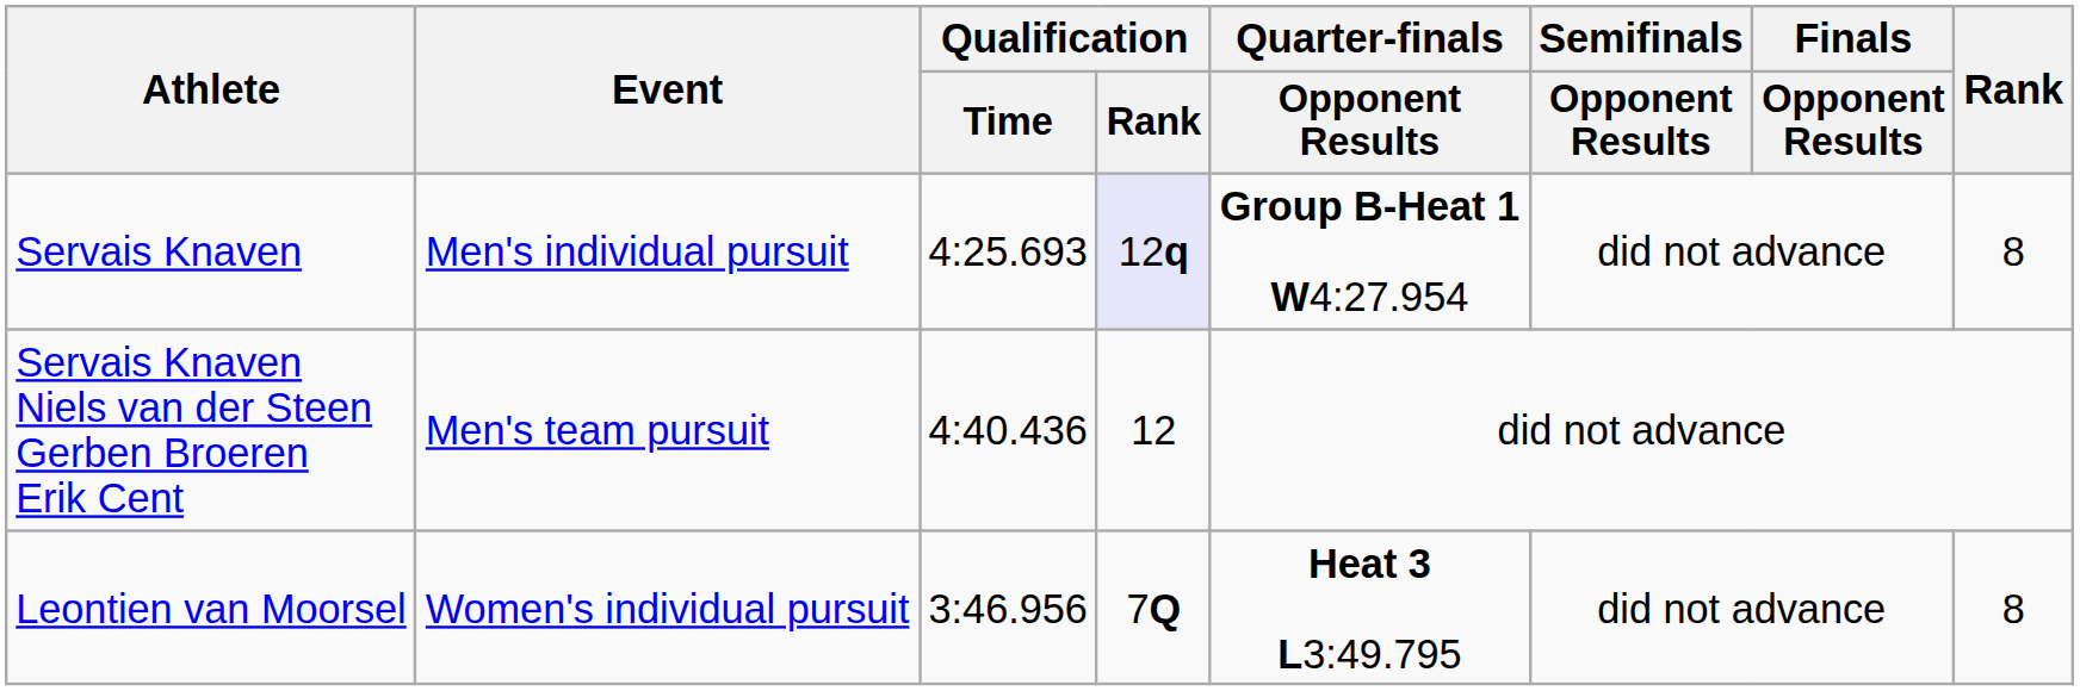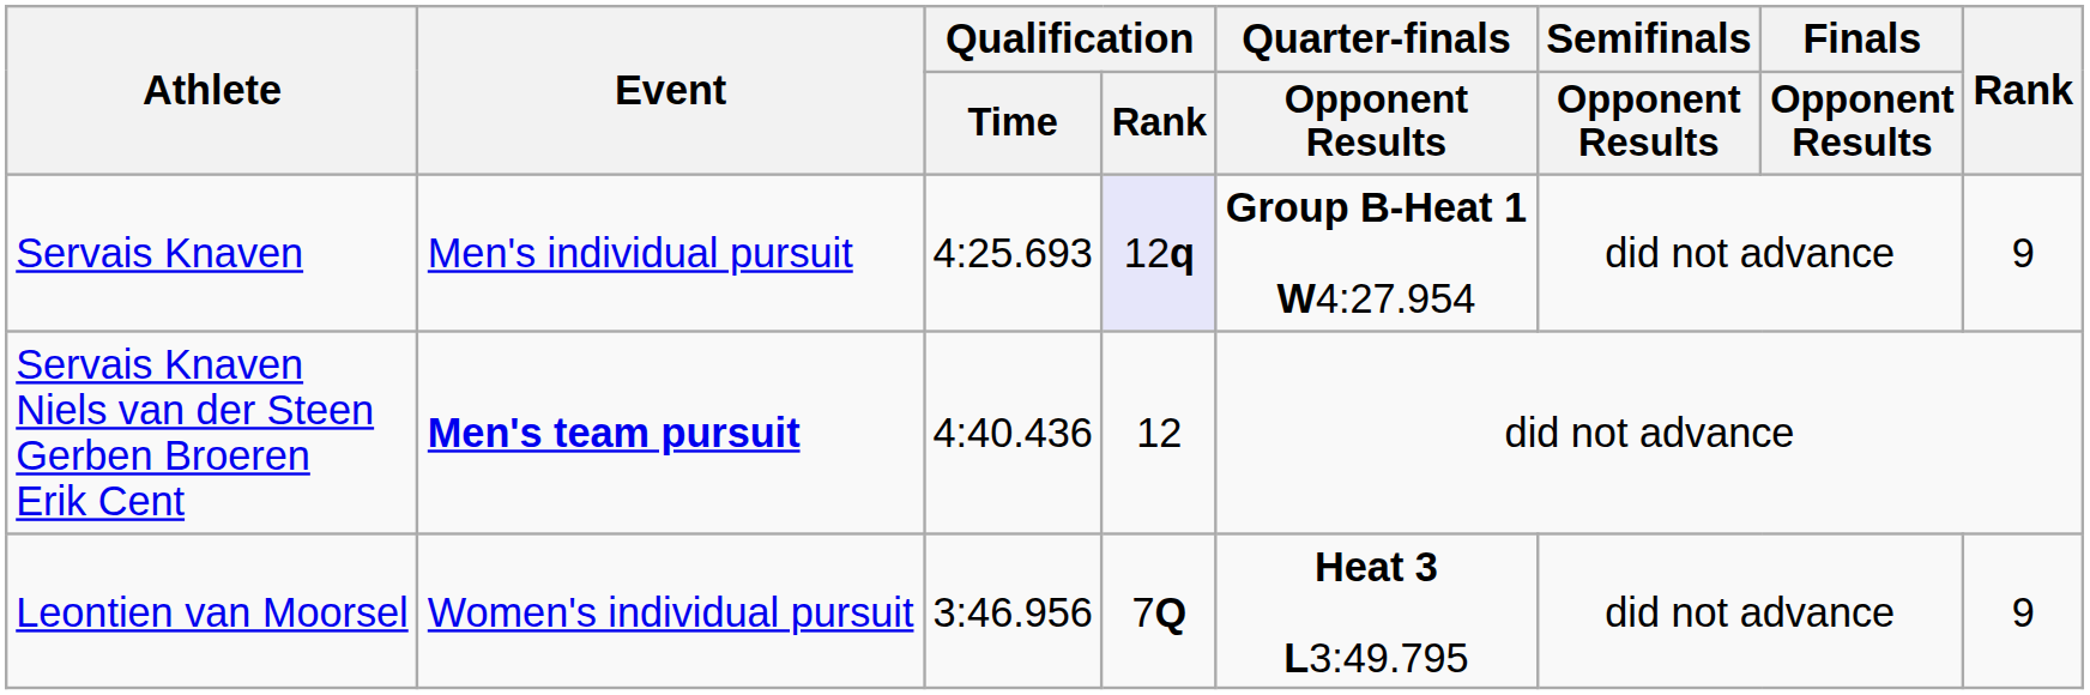 <table class=wikitable style="font-size:90%">
 <tr>
 <th rowspan="2">Athlete</th>
 <th rowspan="2">Event</th>
 <th colspan="2">Qualification</th>
 <th>Quarter-finals</th>
 <th>Semifinals</th>
 <th>Finals</th>
 <th rowspan="2">Rank</th>
 </tr>
 <tr style="font-size:95%">
 <th>Time</th>
 <th>Rank</th>
 <th>Opponent<br>Results</th>
 <th>Opponent<br>Results</th>
 <th>Opponent<br>Results</th>
 </tr>
 <tr align=center>
 <td align=left><a href='#'>Servais Knaven</a></td>
 <td align=left><a href='#'>Men's individual pursuit</a></td>
 <td>4:25.693</td>
 <td style="background: lavender;">12<strong>q</strong></td>
 <td><strong>Group B-Heat 1</strong><br><br><strong>W</strong>4:27.954</td>
 <td colspan=2>did not advance</td>
-<td>8</td>
+<td>9</td>
 </tr>
 <tr align=center>
 <td align=left><a href='#'>Servais Knaven</a><br><a href='#'>Niels van der Steen</a><br><a href='#'>Gerben Broeren</a><br><a href='#'>Erik Cent</a></td>
-<td align=left><a href='#'>Men's team pursuit</a></td>
+<td align=left><strong><a href='#'>Men's team pursuit</a></strong></td>
 <td>4:40.436</td>
 <td>12</td>
 <td colspan=4>did not advance</td>
 </tr>
 <tr align=center>
 <td align=left><a href='#'>Leontien van Moorsel</a></td>
 <td align=left><a href='#'>Women's individual pursuit</a></td>
 <td>3:46.956</td>
 <td>7<strong>Q</strong></td>
 <td><strong>Heat 3</strong><br><br><strong>L</strong>3:49.795</td>
 <td colspan=2>did not advance</td>
-<td>8</td>
+<td>9</td>
 </tr>
 </table>
